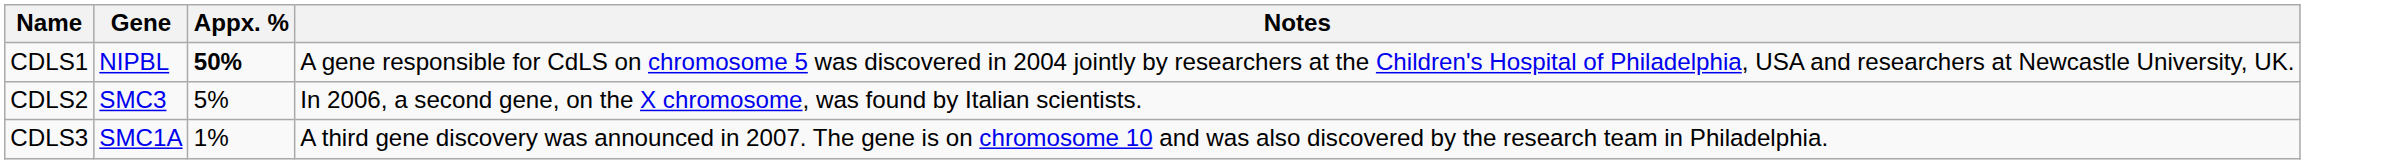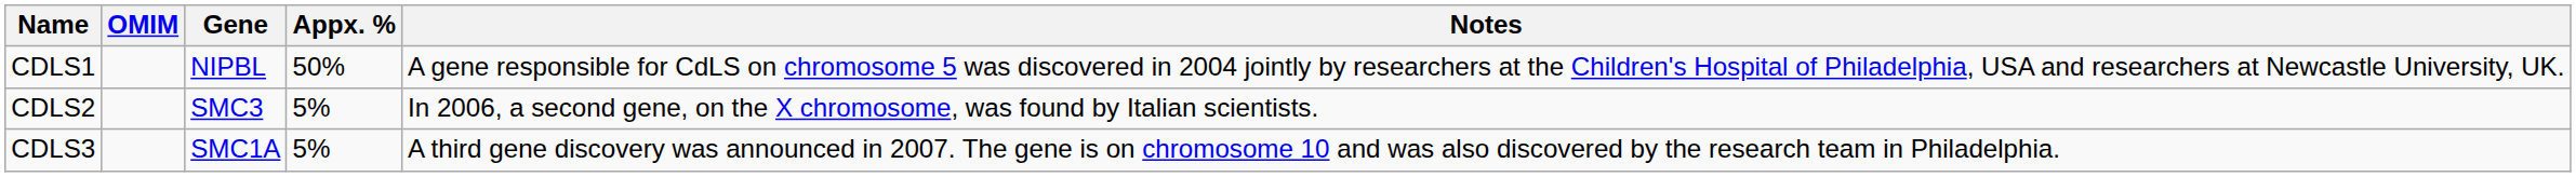 <table class="wikitable">
 <tr>
 <th>Name</th>
+<th><a href='#'>OMIM</a></th>
 <th>Gene</th>
 <th>Appx. %</th>
 <th>Notes</th>
 </tr>
 <tr>
 <td>CDLS1</td>
+<td></td>
 <td><a href='#'>NIPBL</a></td>
-<td><strong>50%</strong></td>
+<td>50%</td>
 <td>A gene responsible for CdLS on <a href='#'>chromosome 5</a> was discovered in 2004 jointly by researchers at the <a href='#'>Children's Hospital of Philadelphia</a>, USA and researchers at Newcastle University, UK.</td>
 </tr>
 <tr>
 <td>CDLS2</td>
+<td></td>
 <td><a href='#'>SMC3</a></td>
 <td>5%</td>
 <td>In 2006, a second gene, on the <a href='#'>X chromosome</a>, was found by Italian scientists.</td>
 </tr>
 <tr>
 <td>CDLS3</td>
+<td></td>
 <td><a href='#'>SMC1A</a></td>
-<td>1%</td>
+<td>5%</td>
 <td>A third gene discovery was announced in 2007. The gene is on <a href='#'>chromosome 10</a> and was also discovered by the research team in Philadelphia.</td>
 </tr>
 </table>
